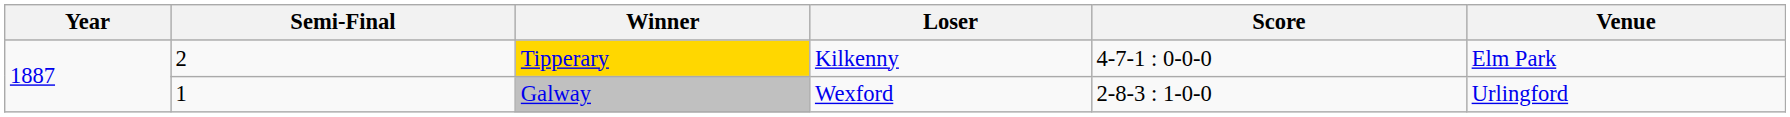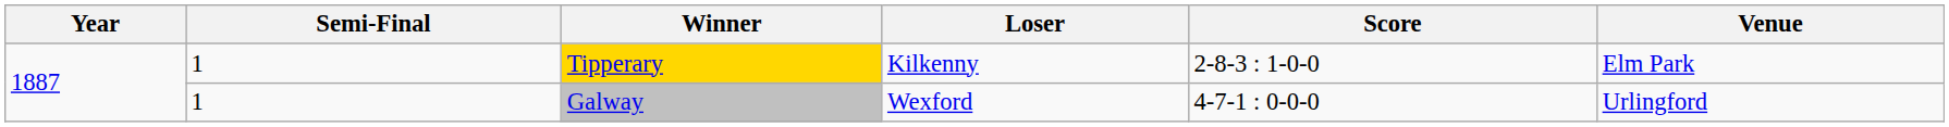 <table class="wikitable" width=100%>
 <tr>
 <th>Year</th>
 <th>Semi-Final</th>
 <th>Winner</th>
 <th>Loser</th>
 <th>Score</th>
 <th>Venue</th>
 </tr>
 <tr>
 <td rowspan=2><a href='#'>1887</a></td>
-<td>2</td>
+<td>1</td>
 <td style="background-color:#FFD700"><a href='#'>Tipperary</a></td>
 <td><a href='#'>Kilkenny</a></td>
-<td>4-7-1 : 0-0-0</td>
+<td>2-8-3 : 1-0-0</td>
 <td><a href='#'>Elm Park</a></td>
 </tr>
 <tr>
 <td>1</td>
 <td style="background-color:#C0C0C0"><a href='#'>Galway</a></td>
 <td><a href='#'>Wexford</a></td>
-<td>2-8-3 : 1-0-0</td>
+<td>4-7-1 : 0-0-0</td>
 <td><a href='#'>Urlingford</a></td>
 </tr>
 </table>
